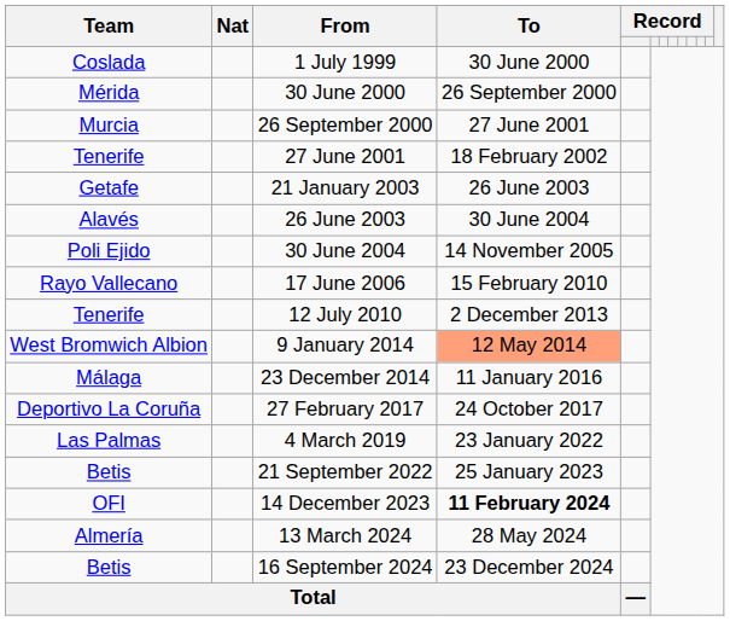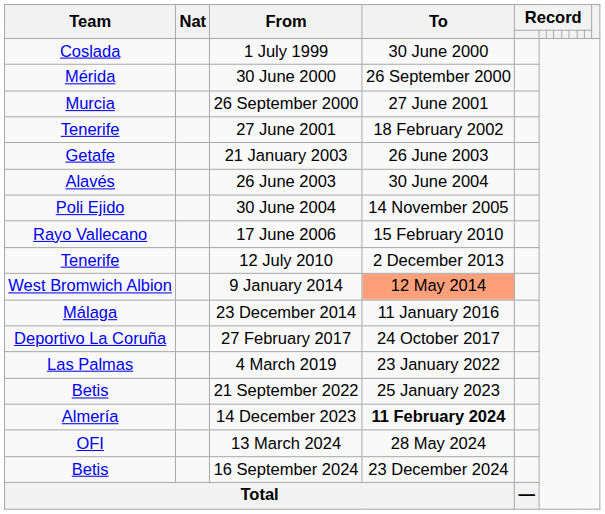 <table class="wikitable" style="text-align: center">
 <tr>
 <th rowspan="2">Team</th>
 <th rowspan="2">Nat</th>
 <th rowspan="2">From</th>
 <th rowspan="2">To</th>
 <th colspan="8">Record</th>
 <th rowspan=2></th>
 </tr>
 <tr>
 <th></th>
 <th></th>
 <th></th>
 <th></th>
 <th></th>
 <th></th>
 <th></th>
 <th></th>
 </tr>
 <tr>
 <td><a href='#'>Coslada</a></td>
 <td></td>
 <td>1 July 1999</td>
 <td>30 June 2000<br></td>
 <td></td>
 </tr>
 <tr>
 <td><a href='#'>Mérida</a></td>
 <td></td>
 <td>30 June 2000</td>
 <td>26 September 2000<br></td>
 <td></td>
 </tr>
 <tr>
 <td><a href='#'>Murcia</a></td>
 <td></td>
 <td>26 September 2000</td>
 <td>27 June 2001<br></td>
 <td></td>
 </tr>
 <tr>
 <td><a href='#'>Tenerife</a></td>
 <td></td>
 <td>27 June 2001</td>
 <td>18 February 2002<br></td>
 <td></td>
 </tr>
 <tr>
 <td><a href='#'>Getafe</a></td>
 <td></td>
 <td>21 January 2003</td>
 <td>26 June 2003<br></td>
 <td></td>
 </tr>
 <tr>
 <td><a href='#'>Alavés</a></td>
 <td></td>
 <td>26 June 2003</td>
 <td>30 June 2004<br></td>
 <td></td>
 </tr>
 <tr>
 <td><a href='#'>Poli Ejido</a></td>
 <td></td>
 <td>30 June 2004</td>
 <td>14 November 2005<br></td>
 <td></td>
 </tr>
 <tr>
 <td><a href='#'>Rayo Vallecano</a></td>
 <td></td>
 <td>17 June 2006</td>
 <td>15 February 2010<br></td>
 <td></td>
 </tr>
 <tr>
 <td><a href='#'>Tenerife</a></td>
 <td></td>
 <td>12 July 2010</td>
 <td>2 December 2013<br></td>
 <td></td>
 </tr>
 <tr>
 <td><a href='#'>West Bromwich Albion</a></td>
 <td></td>
 <td>9 January 2014</td>
 <td style="background: lightsalmon;">12 May 2014<br></td>
 <td></td>
 </tr>
 <tr>
 <td><a href='#'>Málaga</a></td>
 <td></td>
 <td>23 December 2014</td>
 <td>11 January 2016<br></td>
 <td></td>
 </tr>
 <tr>
 <td><a href='#'>Deportivo La Coruña</a></td>
 <td></td>
 <td>27 February 2017</td>
 <td>24 October 2017<br></td>
 <td></td>
 </tr>
 <tr>
 <td><a href='#'>Las Palmas</a></td>
 <td></td>
 <td>4 March 2019</td>
 <td>23 January 2022<br></td>
 <td></td>
 </tr>
 <tr>
 <td><a href='#'>Betis</a></td>
 <td></td>
 <td>21 September 2022</td>
 <td>25 January 2023<br></td>
 <td></td>
 </tr>
 <tr>
-<td><a href='#'>OFI</a></td>
+<td><a href='#'>Almería</a></td>
 <td></td>
 <td>14 December 2023</td>
 <td><strong>11 February 2024<br></strong></td>
 <td></td>
 </tr>
 <tr>
-<td><a href='#'>Almería</a></td>
+<td><a href='#'>OFI</a></td>
 <td></td>
 <td>13 March 2024</td>
 <td>28 May 2024<br></td>
 <td></td>
 </tr>
 <tr>
 <td><a href='#'>Betis</a></td>
 <td></td>
 <td>16 September 2024</td>
 <td>23 December 2024<br></td>
 <td></td>
 </tr>
 <tr>
 <th colspan="4">Total<br></th>
 <th>—</th>
 </tr>
 </table>
